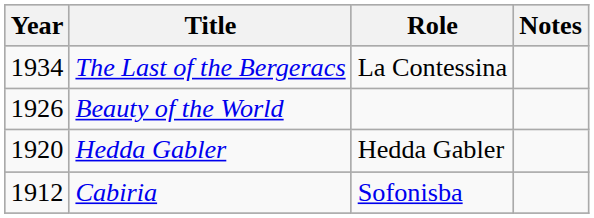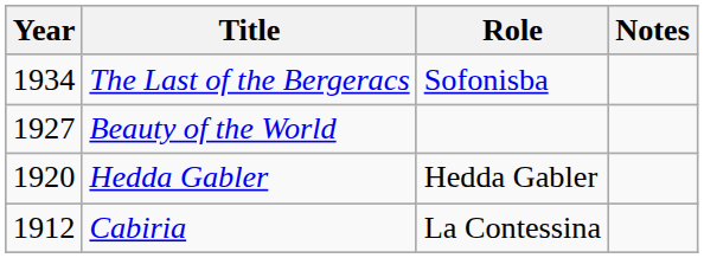 <table class="wikitable sortable">
 <tr>
 <th>Year</th>
 <th>Title</th>
 <th>Role</th>
 <th class="unsortable">Notes</th>
 </tr>
 <tr>
 <td>1934</td>
 <td><em><a href='#'>The Last of the Bergeracs</a></em></td>
-<td>La Contessina</td>
+<td><a href='#'>Sofonisba</a></td>
 <td></td>
 </tr>
 <tr>
-<td>1926</td>
+<td>1927</td>
 <td><em><a href='#'>Beauty of the World</a></em></td>
 <td></td>
 <td></td>
 </tr>
 <tr>
 <td>1920</td>
 <td><em><a href='#'>Hedda Gabler</a></em></td>
 <td>Hedda Gabler</td>
 <td></td>
 </tr>
 <tr>
 <td>1912</td>
 <td><em><a href='#'>Cabiria</a></em></td>
-<td><a href='#'>Sofonisba</a></td>
+<td>La Contessina</td>
 <td></td>
 </tr>
 </table>
